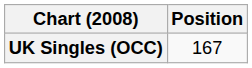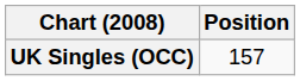 <table class="wikitable plainrowheaders" style="text-align:center">
 <tr>
 <th scope="col">Chart (2008)</th>
 <th scope="col">Position</th>
 </tr>
 <tr>
 <th scope="row">UK Singles (OCC)</th>
-<td>167</td>
+<td>157</td>
 </tr>
 </table>
